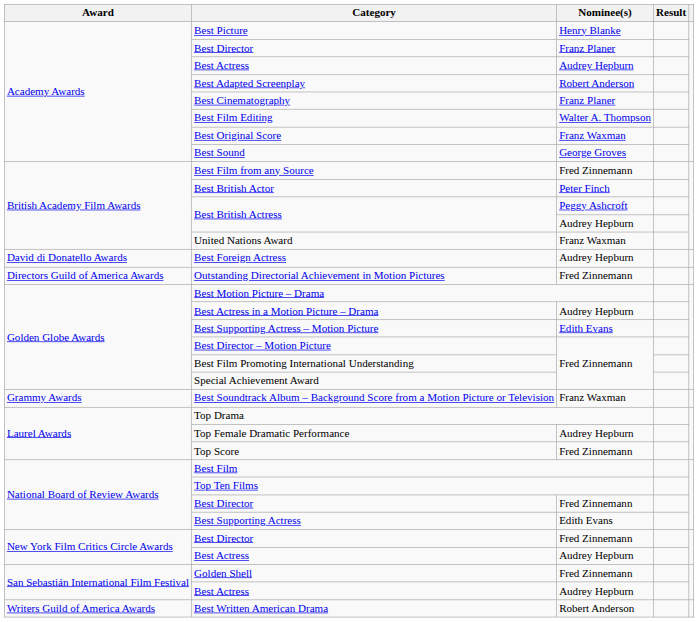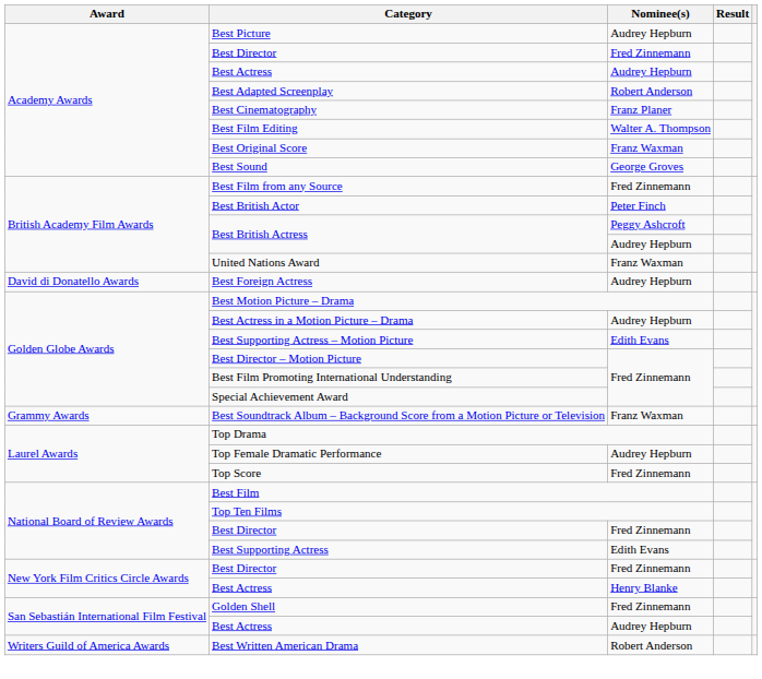 <table class="wikitable plainrowheaders">
 <tr>
 <th>Award</th>
 <th>Category</th>
 <th>Nominee(s)</th>
 <th>Result</th>
 <th></th>
 </tr>
 <tr>
 <td rowspan="8"><a href='#'>Academy Awards</a></td>
 <td><a href='#'>Best Picture</a></td>
-<td><a href='#'>Henry Blanke</a></td>
+<td>Audrey Hepburn</td>
 <td></td>
 <td align="center" rowspan="8"></td>
 </tr>
 <tr>
 <td><a href='#'>Best Director</a></td>
-<td><a href='#'>Franz Planer</a></td>
+<td><a href='#'>Fred Zinnemann</a></td>
 <td></td>
 </tr>
 <tr>
 <td><a href='#'>Best Actress</a></td>
 <td><a href='#'>Audrey Hepburn</a></td>
 <td></td>
 </tr>
 <tr>
 <td><a href='#'>Best Adapted Screenplay</a></td>
 <td><a href='#'>Robert Anderson</a></td>
 <td></td>
 </tr>
 <tr>
 <td><a href='#'>Best Cinematography</a></td>
 <td><a href='#'>Franz Planer</a></td>
 <td></td>
 </tr>
 <tr>
 <td><a href='#'>Best Film Editing</a></td>
 <td><a href='#'>Walter A. Thompson</a></td>
 <td></td>
 </tr>
 <tr>
 <td><a href='#'>Best Original Score</a></td>
 <td><a href='#'>Franz Waxman</a></td>
 <td></td>
 </tr>
 <tr>
 <td><a href='#'>Best Sound</a></td>
 <td><a href='#'>George Groves</a></td>
 <td></td>
 </tr>
 <tr>
 <td rowspan="5"><a href='#'>British Academy Film Awards</a></td>
 <td><a href='#'>Best Film from any Source</a></td>
 <td>Fred Zinnemann</td>
 <td></td>
 <td align="center" rowspan="5"></td>
 </tr>
 <tr>
 <td><a href='#'>Best British Actor</a></td>
 <td><a href='#'>Peter Finch</a></td>
 <td></td>
 </tr>
 <tr>
 <td rowspan="2"><a href='#'>Best British Actress</a></td>
 <td><a href='#'>Peggy Ashcroft</a></td>
 <td></td>
 </tr>
 <tr>
 <td>Audrey Hepburn</td>
 <td></td>
 </tr>
 <tr>
 <td>United Nations Award</td>
 <td>Franz Waxman</td>
 <td></td>
 </tr>
 <tr>
 <td><a href='#'>David di Donatello Awards</a></td>
 <td><a href='#'>Best Foreign Actress</a></td>
 <td>Audrey Hepburn</td>
-<td></td>
-<td align="center"></td>
-</tr>
-<tr>
-<td><a href='#'>Directors Guild of America Awards</a></td>
-<td><a href='#'>Outstanding Directorial Achievement in Motion Pictures</a></td>
-<td>Fred Zinnemann</td>
 <td></td>
 <td align="center"></td>
 </tr>
 <tr>
 <td rowspan="6"><a href='#'>Golden Globe Awards</a></td>
 <td colspan="2"><a href='#'>Best Motion Picture – Drama</a></td>
 <td></td>
 <td align="center" rowspan="6"></td>
 </tr>
 <tr>
 <td><a href='#'>Best Actress in a Motion Picture – Drama</a></td>
 <td>Audrey Hepburn</td>
 <td></td>
 </tr>
 <tr>
 <td><a href='#'>Best Supporting Actress – Motion Picture</a></td>
 <td><a href='#'>Edith Evans</a></td>
 <td></td>
 </tr>
 <tr>
 <td><a href='#'>Best Director – Motion Picture</a></td>
 <td rowspan="3">Fred Zinnemann</td>
 <td></td>
 </tr>
 <tr>
 <td colspan="2">Best Film Promoting International Understanding</td>
 <td></td>
 </tr>
 <tr>
 <td colspan="2">Special Achievement Award</td>
 <td></td>
 </tr>
 <tr>
 <td><a href='#'>Grammy Awards</a></td>
 <td><a href='#'>Best Soundtrack Album – Background Score from a Motion Picture or Television</a></td>
 <td>Franz Waxman</td>
 <td></td>
 <td align="center"></td>
 </tr>
 <tr>
 <td rowspan="3"><a href='#'>Laurel Awards</a></td>
 <td colspan="2">Top Drama</td>
 <td></td>
 <td align="center" rowspan="3"></td>
 </tr>
 <tr>
 <td>Top Female Dramatic Performance</td>
 <td>Audrey Hepburn</td>
 <td></td>
 </tr>
 <tr>
 <td>Top Score</td>
 <td>Fred Zinnemann</td>
 <td></td>
 </tr>
 <tr>
 <td rowspan="4"><a href='#'>National Board of Review Awards</a></td>
 <td colspan="2"><a href='#'>Best Film</a></td>
 <td></td>
 <td align="center" rowspan="4"></td>
 </tr>
 <tr>
 <td colspan="2"><a href='#'>Top Ten Films</a></td>
 <td></td>
 </tr>
 <tr>
 <td><a href='#'>Best Director</a></td>
 <td>Fred Zinnemann</td>
 <td></td>
 </tr>
 <tr>
 <td><a href='#'>Best Supporting Actress</a></td>
 <td>Edith Evans</td>
 <td></td>
 </tr>
 <tr>
 <td rowspan="2"><a href='#'>New York Film Critics Circle Awards</a></td>
 <td><a href='#'>Best Director</a></td>
 <td>Fred Zinnemann</td>
 <td></td>
 <td align="center" rowspan="2"></td>
 </tr>
 <tr>
 <td><a href='#'>Best Actress</a></td>
-<td>Audrey Hepburn</td>
+<td><a href='#'>Henry Blanke</a></td>
 <td></td>
 </tr>
 <tr>
 <td rowspan="2"><a href='#'>San Sebastián International Film Festival</a></td>
 <td><a href='#'>Golden Shell</a></td>
 <td>Fred Zinnemann</td>
 <td></td>
 <td align="center" rowspan="2"></td>
 </tr>
 <tr>
 <td><a href='#'>Best Actress</a></td>
 <td>Audrey Hepburn</td>
 <td></td>
 </tr>
 <tr>
 <td><a href='#'>Writers Guild of America Awards</a></td>
 <td><a href='#'>Best Written American Drama</a></td>
 <td>Robert Anderson</td>
 <td></td>
 <td align="center"></td>
 </tr>
 </table>
